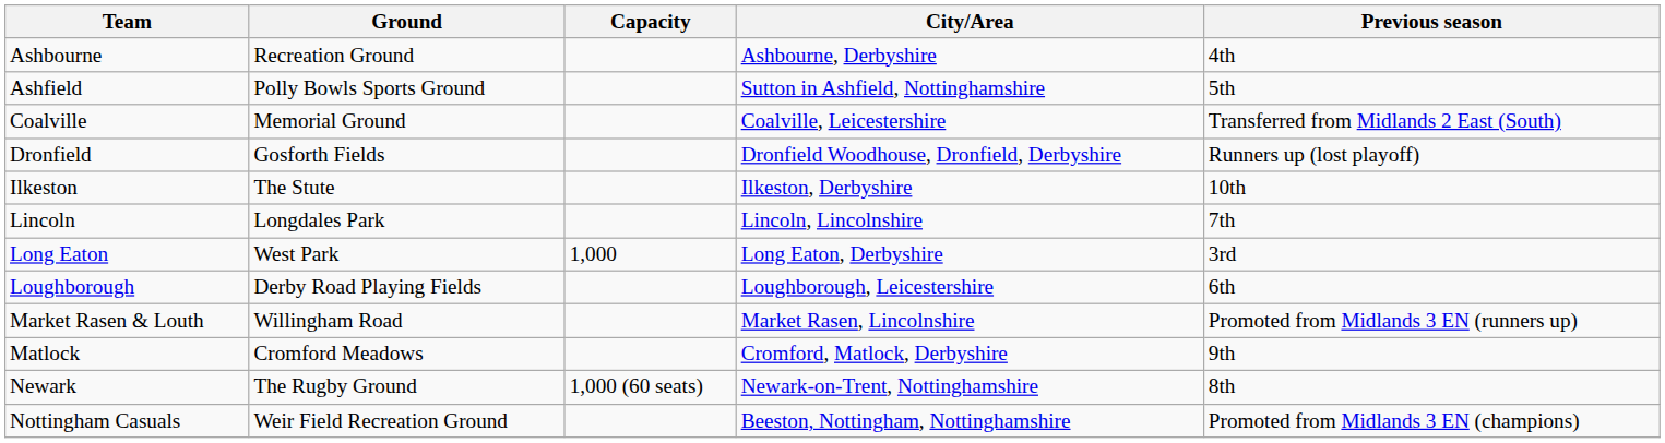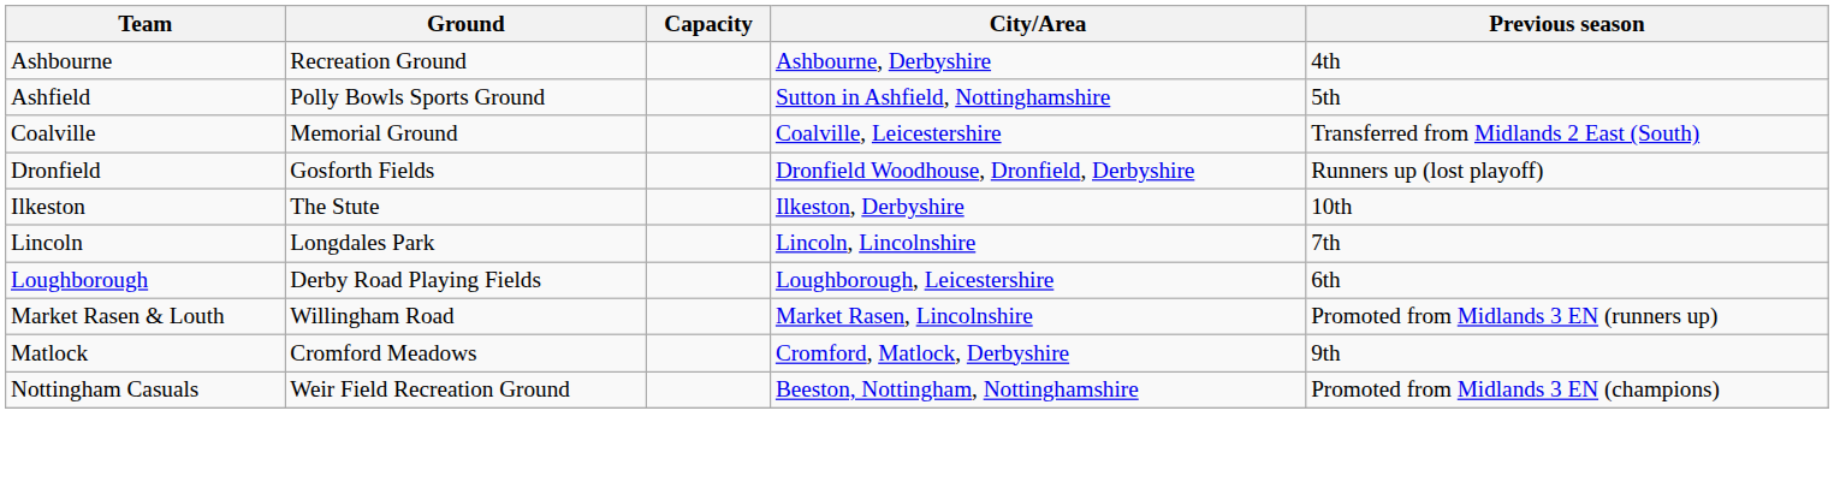 <table class="wikitable sortable" width=100%>
 <tr>
 <th>Team</th>
 <th>Ground</th>
 <th>Capacity</th>
 <th>City/Area</th>
 <th>Previous season</th>
 </tr>
 <tr>
 <td>Ashbourne</td>
 <td>Recreation Ground</td>
 <td></td>
 <td><a href='#'>Ashbourne</a>, <a href='#'>Derbyshire</a></td>
 <td>4th</td>
 </tr>
 <tr>
 <td>Ashfield</td>
 <td>Polly Bowls Sports Ground</td>
 <td></td>
 <td><a href='#'>Sutton in Ashfield</a>, <a href='#'>Nottinghamshire</a></td>
 <td>5th</td>
 </tr>
 <tr>
 <td>Coalville</td>
 <td>Memorial Ground</td>
 <td></td>
 <td><a href='#'>Coalville</a>, <a href='#'>Leicestershire</a></td>
 <td>Transferred from <a href='#'>Midlands 2 East (South)</a></td>
 </tr>
 <tr>
 <td>Dronfield</td>
 <td>Gosforth Fields</td>
 <td></td>
 <td><a href='#'>Dronfield Woodhouse</a>, <a href='#'>Dronfield</a>, <a href='#'>Derbyshire</a></td>
 <td>Runners up (lost playoff)</td>
 </tr>
 <tr>
 <td>Ilkeston</td>
 <td>The Stute</td>
 <td></td>
 <td><a href='#'>Ilkeston</a>, <a href='#'>Derbyshire</a></td>
 <td>10th</td>
 </tr>
 <tr>
 <td>Lincoln</td>
 <td>Longdales Park</td>
 <td></td>
 <td><a href='#'>Lincoln</a>, <a href='#'>Lincolnshire</a></td>
 <td>7th</td>
 </tr>
 <tr>
-<td><a href='#'>Long Eaton</a></td>
-<td>West Park</td>
-<td>1,000</td>
-<td><a href='#'>Long Eaton</a>, <a href='#'>Derbyshire</a></td>
-<td>3rd</td>
-</tr>
-<tr>
 <td><a href='#'>Loughborough</a></td>
 <td>Derby Road Playing Fields</td>
 <td></td>
 <td><a href='#'>Loughborough</a>, <a href='#'>Leicestershire</a></td>
 <td>6th</td>
 </tr>
 <tr>
 <td>Market Rasen & Louth</td>
 <td>Willingham Road</td>
 <td></td>
 <td><a href='#'>Market Rasen</a>, <a href='#'>Lincolnshire</a></td>
 <td>Promoted from <a href='#'>Midlands 3 EN</a> (runners up)</td>
 </tr>
 <tr>
 <td>Matlock</td>
 <td>Cromford Meadows</td>
 <td></td>
 <td><a href='#'>Cromford</a>, <a href='#'>Matlock</a>, <a href='#'>Derbyshire</a></td>
 <td>9th</td>
 </tr>
 <tr>
-<td>Newark</td>
-<td>The Rugby Ground</td>
-<td>1,000 (60 seats)</td>
-<td><a href='#'>Newark-on-Trent</a>, <a href='#'>Nottinghamshire</a></td>
-<td>8th</td>
-</tr>
-<tr>
 <td>Nottingham Casuals</td>
 <td>Weir Field Recreation Ground</td>
 <td></td>
 <td><a href='#'>Beeston, Nottingham</a>, <a href='#'>Nottinghamshire</a></td>
 <td>Promoted from <a href='#'>Midlands 3 EN</a> (champions)</td>
 </tr>
 <tr>
 </tr>
 </table>
